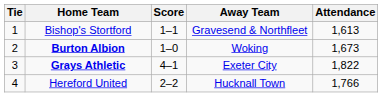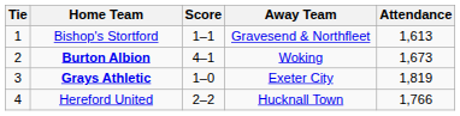 <table class="wikitable" style="text-align:center;">
 <tr>
 <th width=20>Tie</th>
 <th width=175>Home Team</th>
 <th width=20>Score</th>
 <th width=175>Away Team</th>
 <th width=20>Attendance</th>
 </tr>
 <tr>
 <td>1</td>
 <td><a href='#'>Bishop's Stortford</a></td>
 <td>1–1</td>
 <td><a href='#'>Gravesend & Northfleet</a></td>
 <td>1,613</td>
 </tr>
 <tr>
 <td>2</td>
 <td><strong><a href='#'>Burton Albion</a></strong></td>
-<td>1–0</td>
+<td>4–1</td>
 <td><a href='#'>Woking</a></td>
 <td>1,673</td>
 </tr>
 <tr>
 <td>3</td>
 <td><strong><a href='#'>Grays Athletic</a></strong></td>
-<td>4–1</td>
+<td>1–0</td>
 <td><a href='#'>Exeter City</a></td>
-<td>1,822</td>
+<td>1,819</td>
 </tr>
 <tr>
 <td>4</td>
 <td><a href='#'>Hereford United</a></td>
 <td>2–2</td>
 <td><a href='#'>Hucknall Town</a></td>
 <td>1,766</td>
 </tr>
 </table>
